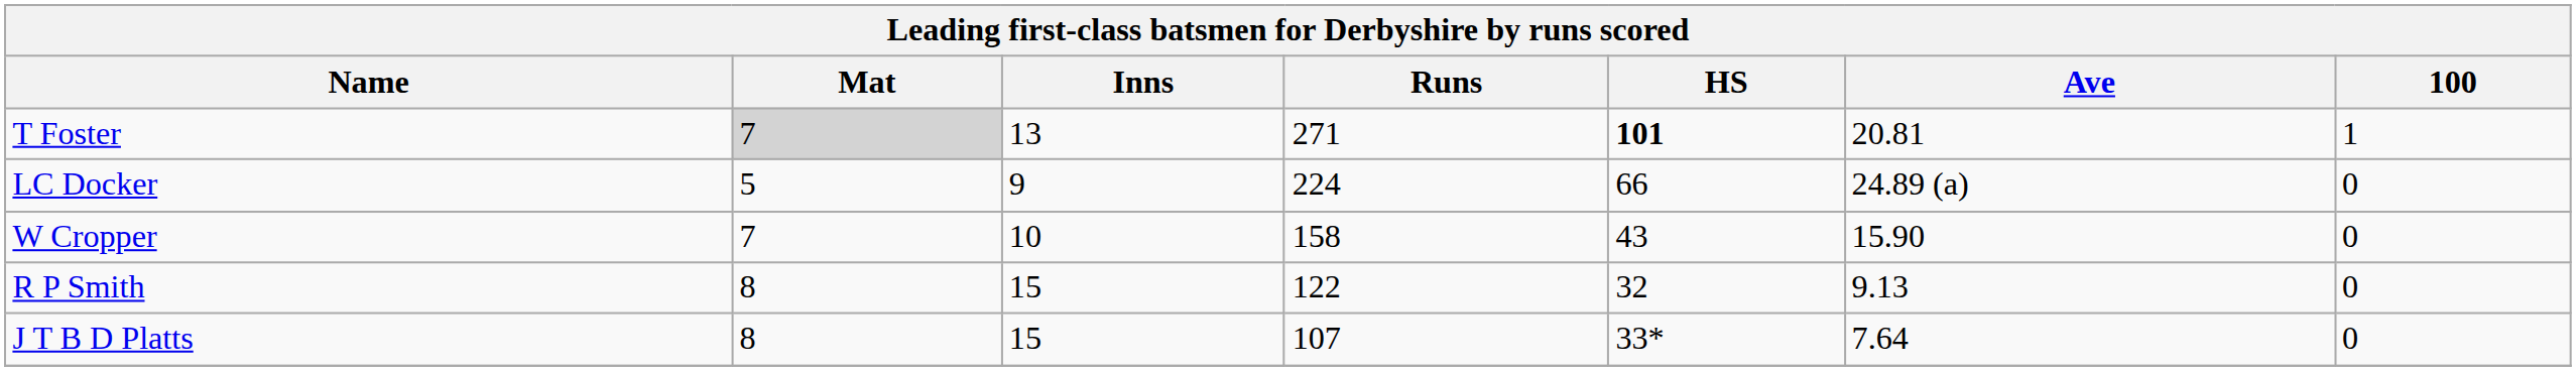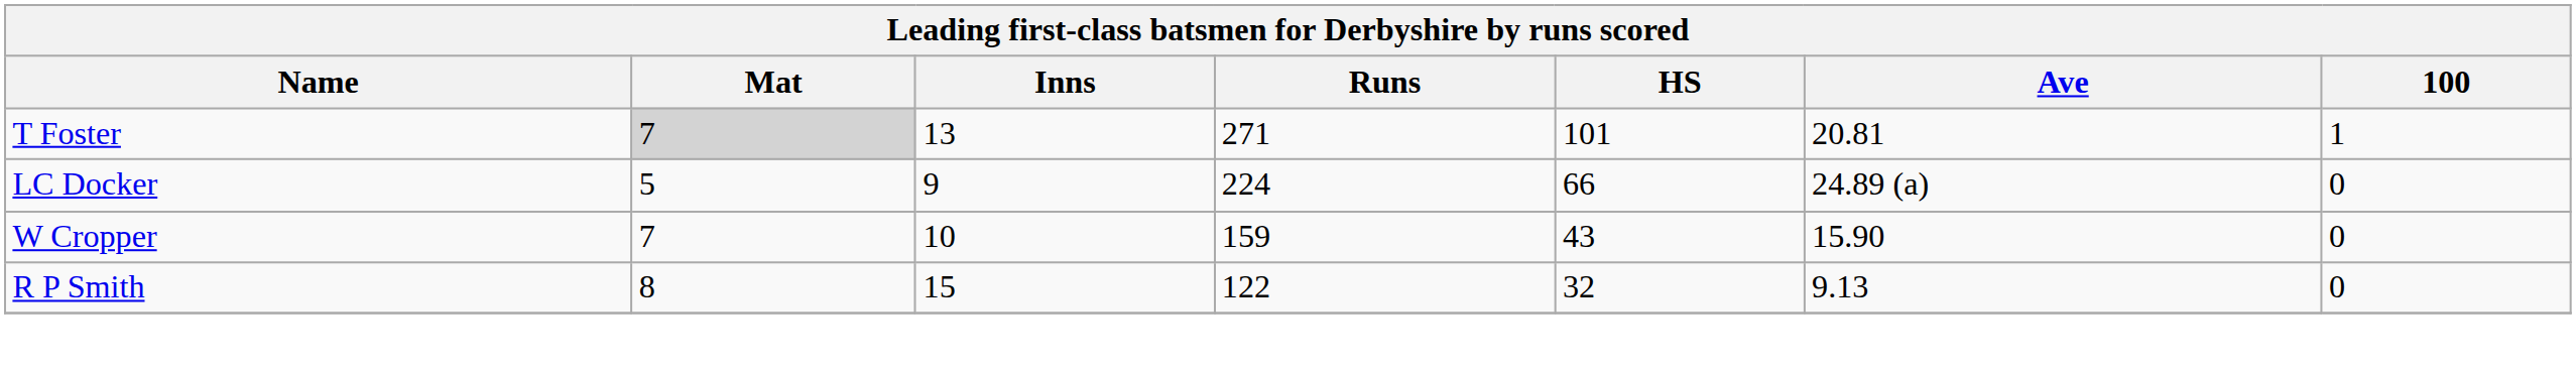 <table class="wikitable" width="80%">
 <tr bgcolor="#efefef">
 <th colspan=7>Leading first-class batsmen for Derbyshire by runs scored</th>
 </tr>
 <tr bgcolor="#efefef">
 <th>Name</th>
 <th>Mat</th>
 <th>Inns</th>
 <th>Runs</th>
 <th>HS</th>
 <th><a href='#'>Ave</a></th>
 <th>100</th>
 </tr>
 <tr>
 <td><a href='#'>T Foster</a></td>
 <td style="background: lightgrey;">7</td>
 <td>13</td>
 <td>271</td>
-<td><strong>101</strong></td>
+<td>101</td>
 <td>20.81</td>
 <td>1</td>
 </tr>
 <tr>
 <td><a href='#'>LC Docker</a></td>
 <td>5</td>
 <td>9</td>
 <td>224</td>
 <td>66</td>
 <td>24.89 (a)</td>
 <td>0</td>
 </tr>
 <tr>
 <td><a href='#'>W Cropper</a></td>
 <td>7</td>
 <td>10</td>
-<td>158</td>
+<td>159</td>
 <td>43</td>
 <td>15.90</td>
 <td>0</td>
 </tr>
 <tr>
 <td><a href='#'>R P Smith</a></td>
 <td>8</td>
 <td>15</td>
 <td>122</td>
 <td>32</td>
 <td>9.13</td>
 <td>0</td>
 </tr>
 <tr>
-<td><a href='#'>J T B D Platts</a></td>
-<td>8</td>
-<td>15</td>
-<td>107</td>
-<td>33*</td>
-<td>7.64</td>
-<td>0</td>
-</tr>
-<tr>
 </tr>
 </table>
